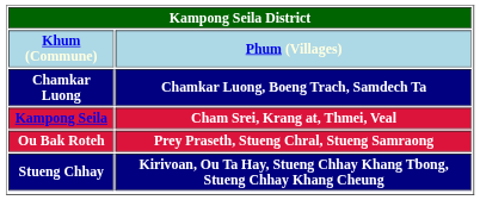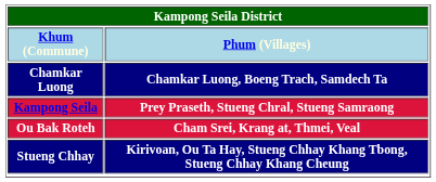 <table border="1" cellpadding="2" align="center" width="60%" style="font-weight: bold;">
 <tr>
 <td colspan="3" align="center" style="background:darkgreen; color:white"><strong>Kampong Seila District</strong></td>
 </tr>
 <tr>
 <th style="background:lightblue; color:lightyellow"><a href='#'>Khum</a> (Commune)</th>
 <th style="background:lightblue; color:lightyellow"><a href='#'>Phum</a> (Villages)</th>
 </tr>
 <tr>
 <td style="background:navy; color:white" align="center"><strong>Chamkar Luong</strong></td>
 <td style="background:navy; color:white" align="center">Chamkar Luong, Boeng Trach, Samdech Ta</td>
 </tr>
 <tr>
 <td style="background:crimson; color:white" align="center"><strong><a href='#'>Kampong Seila</a></strong></td>
-<td style="background:crimson; color:white" align="center">Cham Srei, Krang at, Thmei, Veal</td>
+<td style="background:crimson; color:white" align="center">Prey Praseth, Stueng Chral, Stueng Samraong</td>
 </tr>
 <tr>
 <td style="background:crimson; color:white" align="center"><strong>Ou Bak Roteh</strong></td>
-<td style="background:crimson; color:white" align="center">Prey Praseth, Stueng Chral, Stueng Samraong</td>
+<td style="background:crimson; color:white" align="center">Cham Srei, Krang at, Thmei, Veal</td>
 </tr>
 <tr>
 <td style="background:navy; color:white" align="center"><strong>Stueng Chhay</strong></td>
 <td style="background:navy; color:white" align="center">Kirivoan, Ou Ta Hay, Stueng Chhay Khang Tbong, Stueng Chhay Khang Cheung</td>
 </tr>
 <tr>
 </tr>
 </table>
